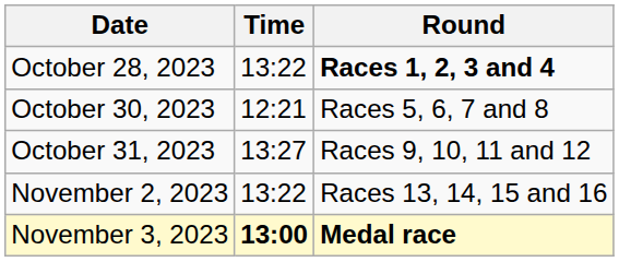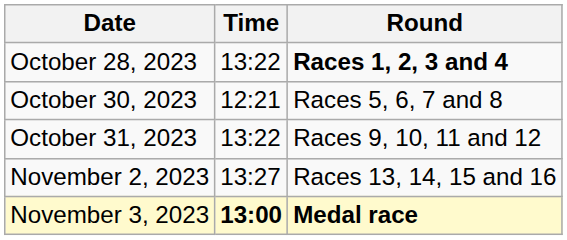 <table class="wikitable">
 <tr>
 <th>Date</th>
 <th>Time</th>
 <th>Round</th>
 </tr>
 <tr>
 <td>October 28, 2023</td>
 <td>13:22</td>
 <td><strong>Races 1, 2, 3 and 4</strong></td>
 </tr>
 <tr>
 <td>October 30, 2023</td>
 <td>12:21</td>
 <td>Races 5, 6, 7 and 8</td>
 </tr>
 <tr>
 <td>October 31, 2023</td>
-<td>13:27</td>
+<td>13:22</td>
 <td>Races 9, 10, 11 and 12</td>
 </tr>
 <tr>
 <td>November 2, 2023</td>
-<td>13:22</td>
+<td>13:27</td>
 <td>Races 13, 14, 15 and 16</td>
 </tr>
 <tr style=background:lemonchiffon>
 <td>November 3, 2023</td>
 <td><strong>13:00</strong></td>
 <td><strong>Medal race</strong></td>
 </tr>
 </table>
